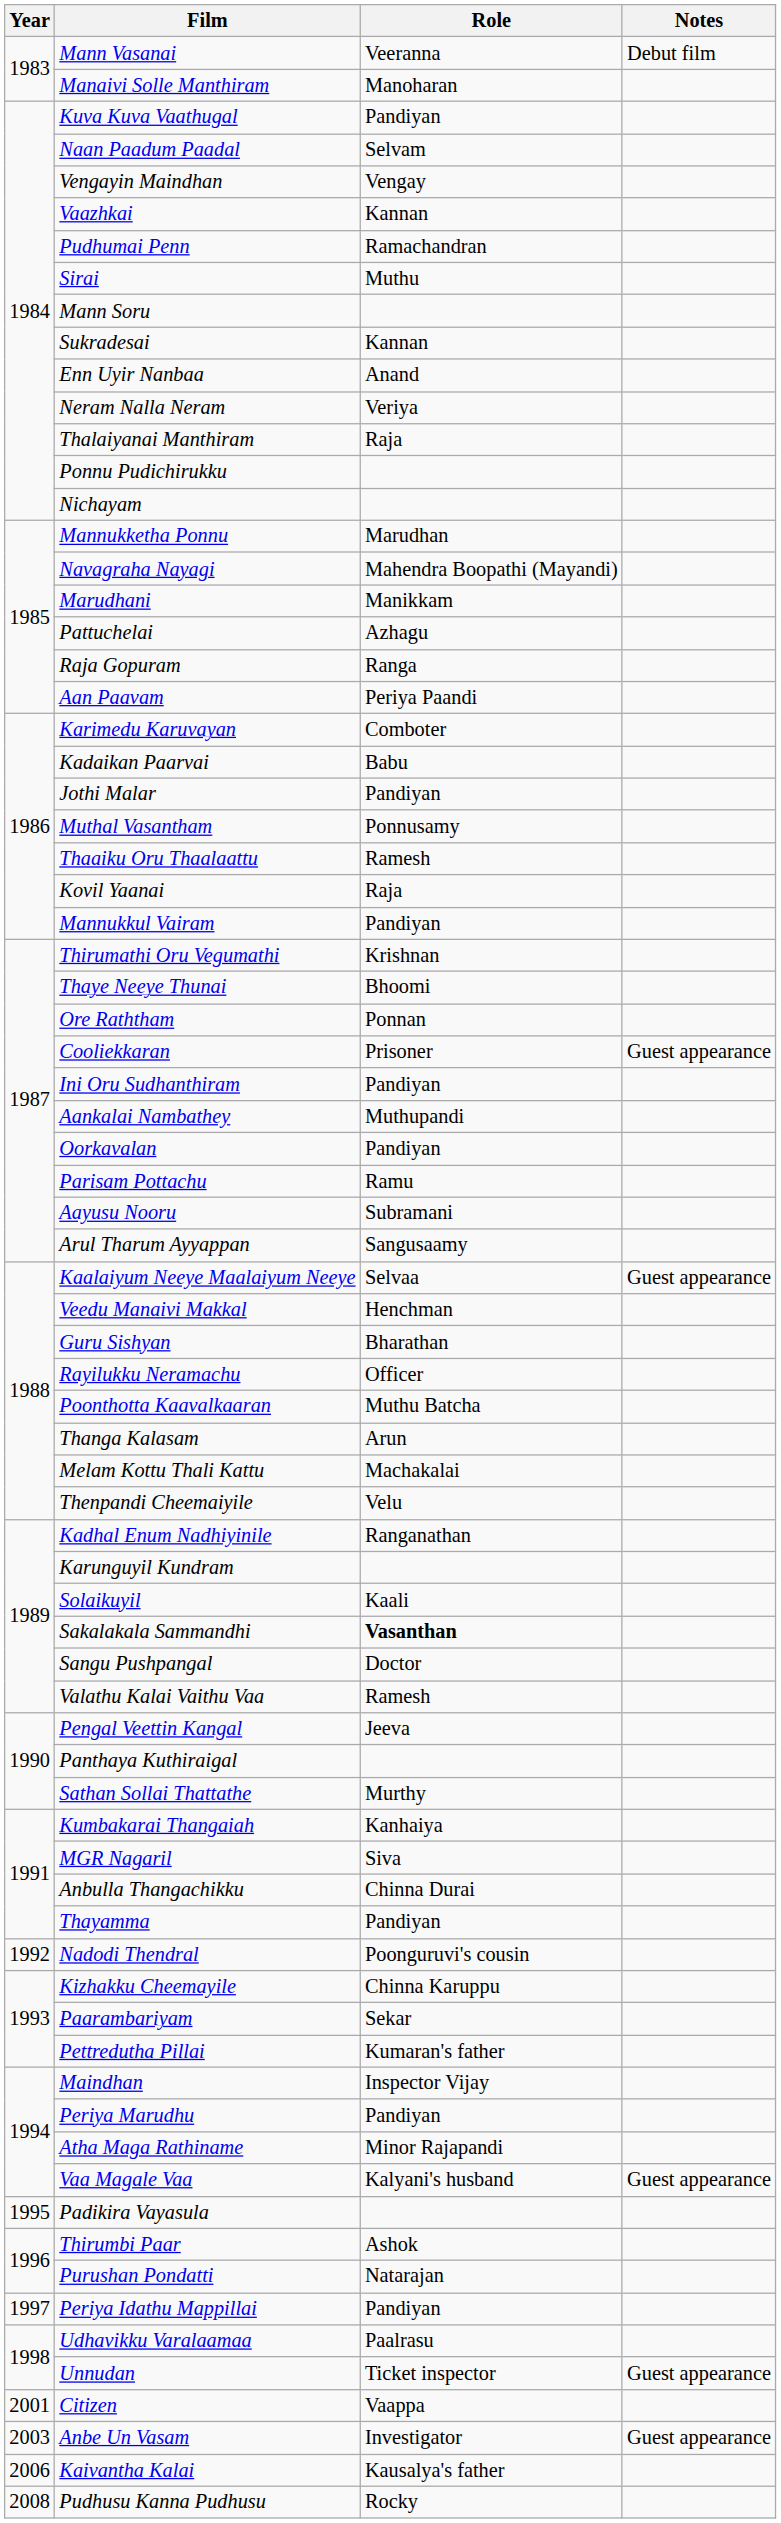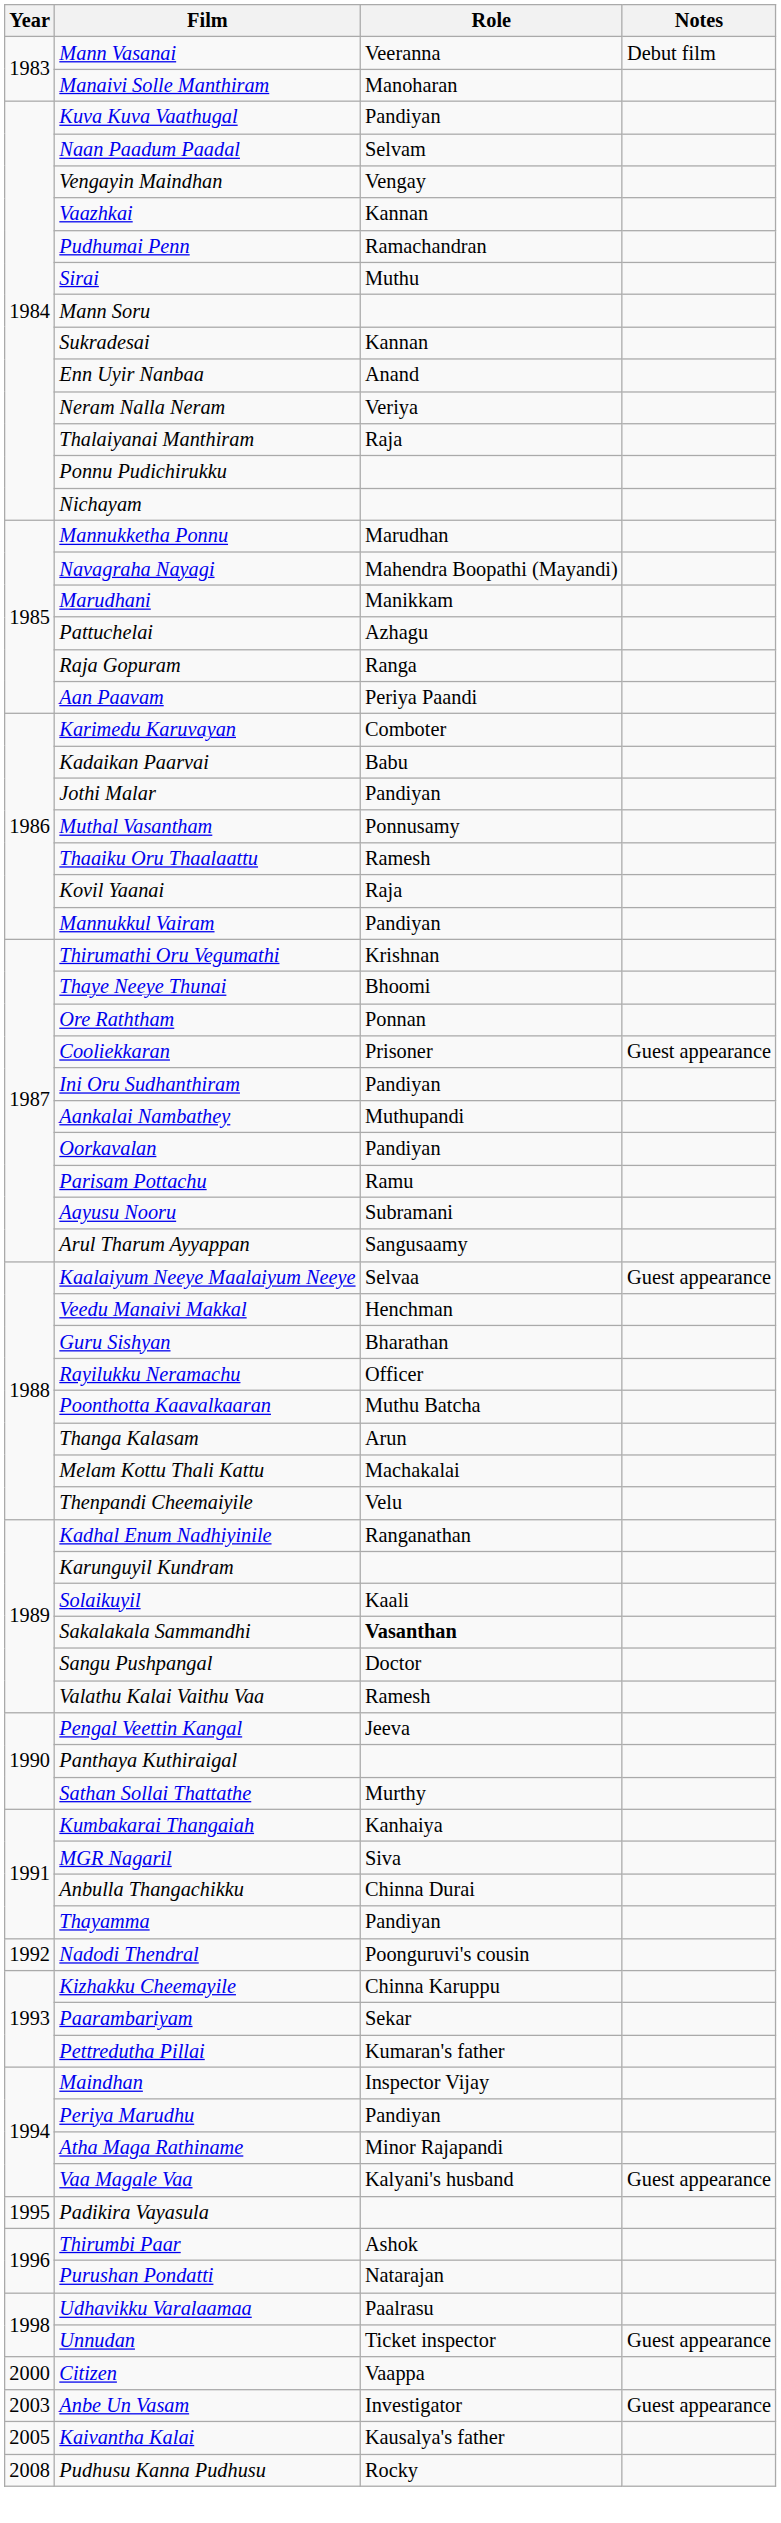 <table class="wikitable sortable">
 <tr style="text-align:center;">
 <th>Year</th>
 <th>Film</th>
 <th>Role</th>
 <th class="unsortable">Notes</th>
 </tr>
 <tr>
 <td rowspan="2">1983</td>
 <td><em><a href='#'>Mann Vasanai</a></em></td>
 <td>Veeranna</td>
 <td>Debut film</td>
 </tr>
 <tr>
 <td><em><a href='#'>Manaivi Solle Manthiram</a></em></td>
 <td>Manoharan</td>
 <td></td>
 </tr>
 <tr>
 <td rowspan="13">1984</td>
 <td><em><a href='#'>Kuva Kuva Vaathugal</a></em></td>
 <td>Pandiyan</td>
 <td></td>
 </tr>
 <tr>
 <td><em><a href='#'>Naan Paadum Paadal</a></em></td>
 <td>Selvam</td>
 <td></td>
 </tr>
 <tr>
 <td><em>Vengayin Maindhan</em></td>
 <td>Vengay</td>
 <td></td>
 </tr>
 <tr>
 <td><em><a href='#'>Vaazhkai</a></em></td>
 <td>Kannan</td>
 <td></td>
 </tr>
 <tr>
 <td><em><a href='#'>Pudhumai Penn</a></em></td>
 <td>Ramachandran</td>
 <td></td>
 </tr>
 <tr>
 <td><em><a href='#'>Sirai</a></em></td>
 <td>Muthu</td>
 <td></td>
 </tr>
 <tr>
 <td><em>Mann Soru</em></td>
 <td></td>
 <td></td>
 </tr>
 <tr>
 <td><em>Sukradesai</em></td>
 <td>Kannan</td>
 <td></td>
 </tr>
 <tr>
 <td><em>Enn Uyir Nanbaa</em></td>
 <td>Anand</td>
 <td></td>
 </tr>
 <tr>
 <td><em>Neram Nalla Neram</em></td>
 <td>Veriya</td>
 <td></td>
 </tr>
 <tr>
 <td><em>Thalaiyanai Manthiram</em></td>
 <td>Raja</td>
 <td></td>
 </tr>
 <tr>
 <td><em>Ponnu Pudichirukku</em></td>
 <td></td>
 <td></td>
 </tr>
 <tr>
 <td><em>Nichayam</em></td>
 <td></td>
 <td></td>
 </tr>
 <tr>
 <td rowspan="6">1985</td>
 <td><em><a href='#'>Mannukketha Ponnu</a></em></td>
 <td>Marudhan</td>
 <td></td>
 </tr>
 <tr>
 <td><em><a href='#'>Navagraha Nayagi</a></em></td>
 <td>Mahendra Boopathi (Mayandi)</td>
 <td></td>
 </tr>
 <tr>
 <td><em><a href='#'>Marudhani</a></em></td>
 <td>Manikkam</td>
 <td></td>
 </tr>
 <tr>
 <td><em>Pattuchelai</em></td>
 <td>Azhagu</td>
 <td></td>
 </tr>
 <tr>
 <td><em>Raja Gopuram</em></td>
 <td>Ranga</td>
 <td></td>
 </tr>
 <tr>
 <td><em><a href='#'>Aan Paavam</a></em></td>
 <td>Periya Paandi</td>
 <td></td>
 </tr>
 <tr>
 <td rowspan="7">1986</td>
 <td><em><a href='#'>Karimedu Karuvayan</a></em></td>
 <td>Comboter</td>
 <td></td>
 </tr>
 <tr>
 <td><em>Kadaikan Paarvai</em></td>
 <td>Babu</td>
 <td></td>
 </tr>
 <tr>
 <td><em>Jothi Malar</em></td>
 <td>Pandiyan</td>
 <td></td>
 </tr>
 <tr>
 <td><em><a href='#'>Muthal Vasantham</a></em></td>
 <td>Ponnusamy</td>
 <td></td>
 </tr>
 <tr>
 <td><em><a href='#'>Thaaiku Oru Thaalaattu</a></em></td>
 <td>Ramesh</td>
 <td></td>
 </tr>
 <tr>
 <td><em>Kovil Yaanai</em></td>
 <td>Raja</td>
 <td></td>
 </tr>
 <tr>
 <td><em><a href='#'>Mannukkul Vairam</a></em></td>
 <td>Pandiyan</td>
 <td></td>
 </tr>
 <tr>
 <td rowspan="10">1987</td>
 <td><em><a href='#'>Thirumathi Oru Vegumathi</a></em></td>
 <td>Krishnan</td>
 <td></td>
 </tr>
 <tr>
 <td><em><a href='#'>Thaye Neeye Thunai</a></em></td>
 <td>Bhoomi</td>
 <td></td>
 </tr>
 <tr>
 <td><em><a href='#'>Ore Raththam</a></em></td>
 <td>Ponnan</td>
 <td></td>
 </tr>
 <tr>
 <td><em><a href='#'>Cooliekkaran</a></em></td>
 <td>Prisoner</td>
 <td>Guest appearance</td>
 </tr>
 <tr>
 <td><em><a href='#'>Ini Oru Sudhanthiram</a></em></td>
 <td>Pandiyan</td>
 <td></td>
 </tr>
 <tr>
 <td><em><a href='#'>Aankalai Nambathey</a></em></td>
 <td>Muthupandi</td>
 <td></td>
 </tr>
 <tr>
 <td><em><a href='#'>Oorkavalan</a></em></td>
 <td>Pandiyan</td>
 <td></td>
 </tr>
 <tr>
 <td><em><a href='#'>Parisam Pottachu</a></em></td>
 <td>Ramu</td>
 <td></td>
 </tr>
 <tr>
 <td><em><a href='#'>Aayusu Nooru</a></em></td>
 <td>Subramani</td>
 <td></td>
 </tr>
 <tr>
 <td><em>Arul Tharum Ayyappan</em></td>
 <td>Sangusaamy</td>
 <td></td>
 </tr>
 <tr>
 <td rowspan="8">1988</td>
 <td><em><a href='#'>Kaalaiyum Neeye Maalaiyum Neeye</a></em></td>
 <td>Selvaa</td>
 <td>Guest appearance</td>
 </tr>
 <tr>
 <td><em><a href='#'>Veedu Manaivi Makkal</a></em></td>
 <td>Henchman</td>
 <td></td>
 </tr>
 <tr>
 <td><em><a href='#'>Guru Sishyan</a></em></td>
 <td>Bharathan</td>
 <td></td>
 </tr>
 <tr>
 <td><em><a href='#'>Rayilukku Neramachu</a></em></td>
 <td>Officer</td>
 <td></td>
 </tr>
 <tr>
 <td><em><a href='#'>Poonthotta Kaavalkaaran</a></em></td>
 <td>Muthu Batcha</td>
 <td></td>
 </tr>
 <tr>
 <td><em>Thanga Kalasam</em></td>
 <td>Arun</td>
 <td></td>
 </tr>
 <tr>
 <td><em>Melam Kottu Thali Kattu</em></td>
 <td>Machakalai</td>
 <td></td>
 </tr>
 <tr>
 <td><em>Thenpandi Cheemaiyile</em></td>
 <td>Velu</td>
 <td></td>
 </tr>
 <tr>
 <td rowspan="6">1989</td>
 <td><em><a href='#'>Kadhal Enum Nadhiyinile</a></em></td>
 <td>Ranganathan</td>
 <td></td>
 </tr>
 <tr>
 <td><em>Karunguyil Kundram</em></td>
 <td></td>
 <td></td>
 </tr>
 <tr>
 <td><em><a href='#'>Solaikuyil</a></em></td>
 <td>Kaali</td>
 <td></td>
 </tr>
 <tr>
 <td><em>Sakalakala Sammandhi</em></td>
 <td><strong>Vasanthan</strong></td>
 <td></td>
 </tr>
 <tr>
 <td><em>Sangu Pushpangal</em></td>
 <td>Doctor</td>
 <td></td>
 </tr>
 <tr>
 <td><em>Valathu Kalai Vaithu Vaa</em></td>
 <td>Ramesh</td>
 <td></td>
 </tr>
 <tr>
 <td rowspan="3">1990</td>
 <td><em><a href='#'>Pengal Veettin Kangal</a></em></td>
 <td>Jeeva</td>
 <td></td>
 </tr>
 <tr>
 <td><em>Panthaya Kuthiraigal</em></td>
 <td></td>
 <td></td>
 </tr>
 <tr>
 <td><em><a href='#'>Sathan Sollai Thattathe</a></em></td>
 <td>Murthy</td>
 <td></td>
 </tr>
 <tr>
 <td rowspan="4">1991</td>
 <td><em><a href='#'>Kumbakarai Thangaiah</a></em></td>
 <td>Kanhaiya</td>
 <td></td>
 </tr>
 <tr>
 <td><em><a href='#'>MGR Nagaril</a></em></td>
 <td>Siva</td>
 <td></td>
 </tr>
 <tr>
 <td><em>Anbulla Thangachikku</em></td>
 <td>Chinna Durai</td>
 <td></td>
 </tr>
 <tr>
 <td><em><a href='#'>Thayamma</a></em></td>
 <td>Pandiyan</td>
 <td></td>
 </tr>
 <tr>
 <td>1992</td>
 <td><em><a href='#'>Nadodi Thendral</a></em></td>
 <td>Poonguruvi's cousin</td>
 <td></td>
 </tr>
 <tr>
 <td rowspan="3">1993</td>
 <td><em><a href='#'>Kizhakku Cheemayile</a></em></td>
 <td>Chinna Karuppu</td>
 <td></td>
 </tr>
 <tr>
 <td><em><a href='#'>Paarambariyam</a></em></td>
 <td>Sekar</td>
 <td></td>
 </tr>
 <tr>
 <td><em><a href='#'>Pettredutha Pillai</a></em></td>
 <td>Kumaran's father</td>
 <td></td>
 </tr>
 <tr>
 <td rowspan="4">1994</td>
 <td><em><a href='#'>Maindhan</a></em></td>
 <td>Inspector Vijay</td>
 <td></td>
 </tr>
 <tr>
 <td><em><a href='#'>Periya Marudhu</a></em></td>
 <td>Pandiyan</td>
 <td></td>
 </tr>
 <tr>
 <td><em><a href='#'>Atha Maga Rathiname</a></em></td>
 <td>Minor Rajapandi</td>
 <td></td>
 </tr>
 <tr>
 <td><em><a href='#'>Vaa Magale Vaa</a></em></td>
 <td>Kalyani's husband</td>
 <td>Guest appearance</td>
 </tr>
 <tr>
 <td>1995</td>
 <td><em>Padikira Vayasula</em></td>
 <td></td>
 <td></td>
 </tr>
 <tr>
 <td rowspan="2">1996</td>
 <td><em><a href='#'>Thirumbi Paar</a></em></td>
 <td>Ashok</td>
 <td></td>
 </tr>
 <tr>
 <td><em><a href='#'>Purushan Pondatti</a></em></td>
 <td>Natarajan</td>
 <td></td>
 </tr>
 <tr>
-<td>1997</td>
-<td><em><a href='#'>Periya Idathu Mappillai</a></em></td>
-<td>Pandiyan</td>
-<td></td>
-</tr>
-<tr>
 <td rowspan="2">1998</td>
 <td><em><a href='#'>Udhavikku Varalaamaa</a></em></td>
 <td>Paalrasu</td>
 <td></td>
 </tr>
 <tr>
 <td><em><a href='#'>Unnudan</a></em></td>
 <td>Ticket inspector</td>
 <td>Guest appearance</td>
 </tr>
 <tr>
-<td>2001</td>
+<td>2000</td>
 <td><em><a href='#'>Citizen</a></em></td>
 <td>Vaappa</td>
 <td></td>
 </tr>
 <tr>
 <td>2003</td>
 <td><em><a href='#'>Anbe Un Vasam</a></em></td>
 <td>Investigator</td>
 <td>Guest appearance</td>
 </tr>
 <tr>
-<td>2006</td>
+<td>2005</td>
 <td><em><a href='#'>Kaivantha Kalai</a></em></td>
 <td>Kausalya's father</td>
 <td></td>
 </tr>
 <tr>
 <td>2008</td>
 <td><em>Pudhusu Kanna Pudhusu</em></td>
 <td>Rocky</td>
 <td></td>
 </tr>
 </table>
